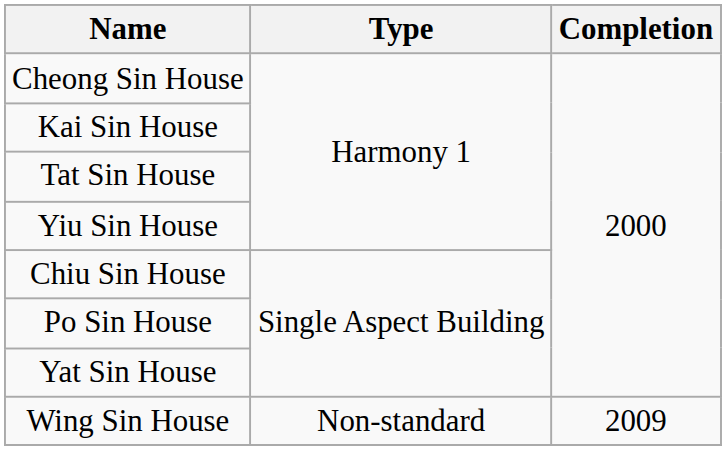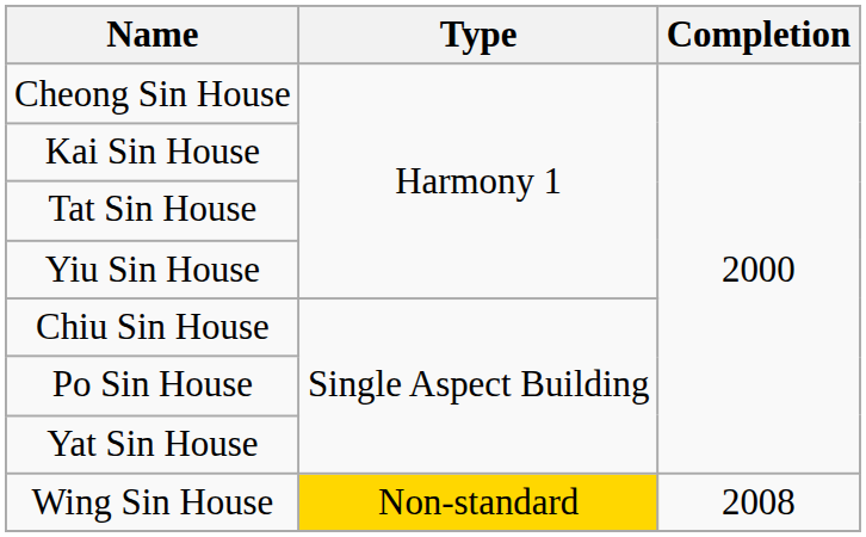 <table class="wikitable" style="text-align: center">
 <tr>
 <th>Name</th>
 <th>Type</th>
 <th>Completion</th>
 </tr>
 <tr>
 <td>Cheong Sin House</td>
 <td rowspan="4">Harmony 1</td>
 <td rowspan="7">2000</td>
 </tr>
 <tr>
 <td>Kai Sin House</td>
 </tr>
 <tr>
 <td>Tat Sin House</td>
 </tr>
 <tr>
 <td>Yiu Sin House</td>
 </tr>
 <tr>
 <td>Chiu Sin House</td>
 <td rowspan="3">Single Aspect Building</td>
 </tr>
 <tr>
 <td>Po Sin House</td>
 </tr>
 <tr>
 <td>Yat Sin House</td>
 </tr>
 <tr>
 <td>Wing Sin House</td>
-<td rowspan="1">Non-standard</td>
-<td rowspan="1">2009</td>
+<td rowspan="1" style="background: gold;">Non-standard</td>
+<td rowspan="1">2008</td>
 </tr>
 <tr>
 </tr>
 </table>
